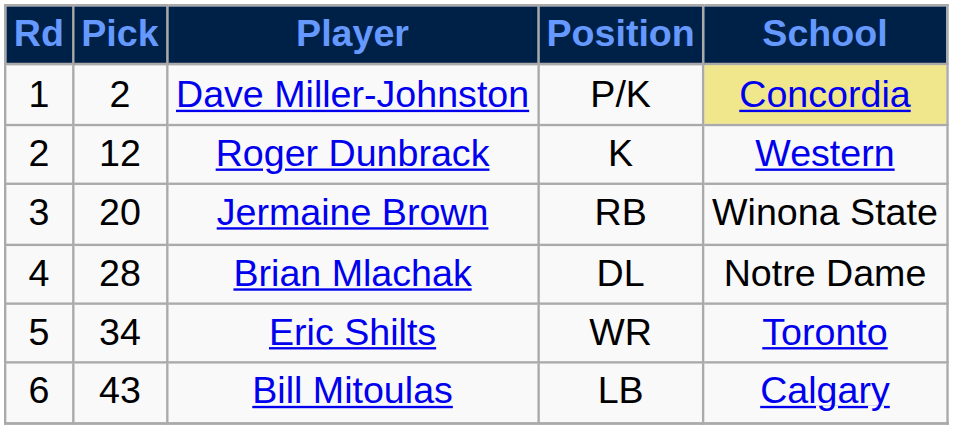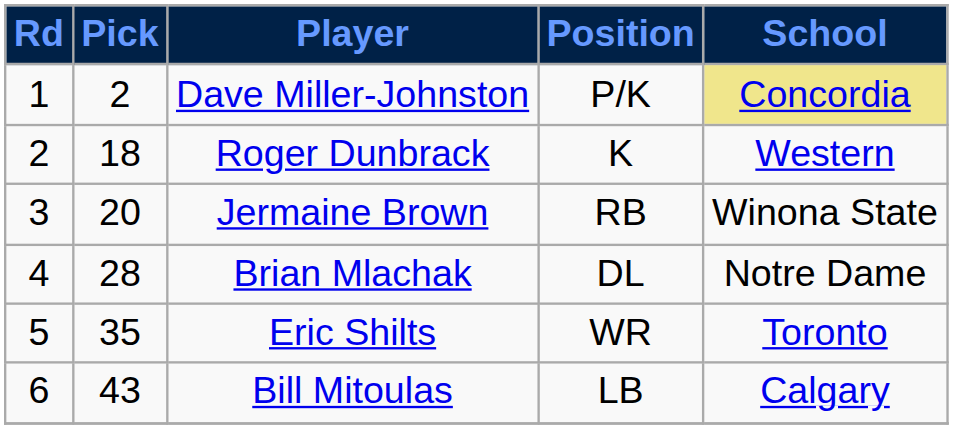 <table class="wikitable sortable">
 <tr align="center"  style="background:#002147;color:#6699FF;">
 <td><strong>Rd</strong></td>
 <td><strong>Pick</strong></td>
 <td><strong>Player</strong></td>
 <td><strong>Position</strong></td>
 <td><strong>School</strong></td>
 </tr>
 <tr align="center">
 <td align=center>1</td>
 <td>2</td>
 <td><a href='#'>Dave Miller-Johnston</a></td>
 <td>P/K</td>
 <td style="background: khaki;"><a href='#'>Concordia</a></td>
 </tr>
 <tr align="center">
 <td align=center>2</td>
-<td>12</td>
+<td>18</td>
 <td><a href='#'>Roger Dunbrack</a></td>
 <td>K</td>
 <td><a href='#'>Western</a></td>
 </tr>
 <tr align="center">
 <td align=center>3</td>
 <td>20</td>
 <td><a href='#'>Jermaine Brown</a></td>
 <td>RB</td>
 <td>Winona State</td>
 </tr>
 <tr align="center">
 <td align=center>4</td>
 <td>28</td>
 <td><a href='#'>Brian Mlachak</a></td>
 <td>DL</td>
 <td>Notre Dame</td>
 </tr>
 <tr align="center">
 <td align=center>5</td>
-<td>34</td>
+<td>35</td>
 <td><a href='#'>Eric Shilts</a></td>
 <td>WR</td>
 <td><a href='#'>Toronto</a></td>
 </tr>
 <tr align="center">
 <td align=center>6</td>
 <td>43</td>
 <td><a href='#'>Bill Mitoulas</a></td>
 <td>LB</td>
 <td><a href='#'>Calgary</a></td>
 </tr>
 <tr>
 </tr>
 </table>
